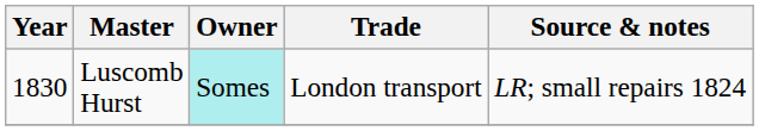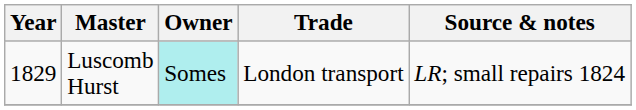 <table class=" wikitable">
 <tr>
 <th>Year</th>
 <th>Master</th>
 <th>Owner</th>
 <th>Trade</th>
 <th>Source & notes</th>
 </tr>
 <tr>
-<td>1830</td>
+<td>1829</td>
 <td>Luscomb<br>Hurst</td>
 <td style="background: paleturquoise;">Somes</td>
 <td>London transport</td>
 <td><em>LR</em>; small repairs 1824</td>
 </tr>
 <tr>
 </tr>
 </table>
